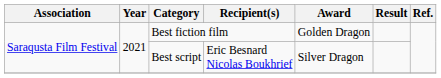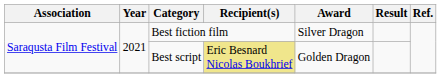 <table class="wikitable">
 <tr>
 <th>Association</th>
 <th>Year</th>
 <th>Category</th>
 <th>Recipient(s)</th>
 <th>Award</th>
 <th>Result</th>
 <th>Ref.</th>
 </tr>
 <tr>
 <td rowspan=2><a href='#'>Saraqusta Film Festival</a></td>
 <td rowspan=2>2021</td>
 <td colspan=2>Best fiction film</td>
-<td>Golden Dragon</td>
+<td>Silver Dragon</td>
 <td></td>
 <td rowspan=2></td>
 </tr>
 <tr>
 <td>Best script</td>
-<td>Eric Besnard<br><a href='#'>Nicolas Boukhrief</a></td>
-<td>Silver Dragon</td>
+<td style="background: khaki;">Eric Besnard<br><a href='#'>Nicolas Boukhrief</a></td>
+<td>Golden Dragon</td>
 <td></td>
 </tr>
 <tr>
 </tr>
 </table>
